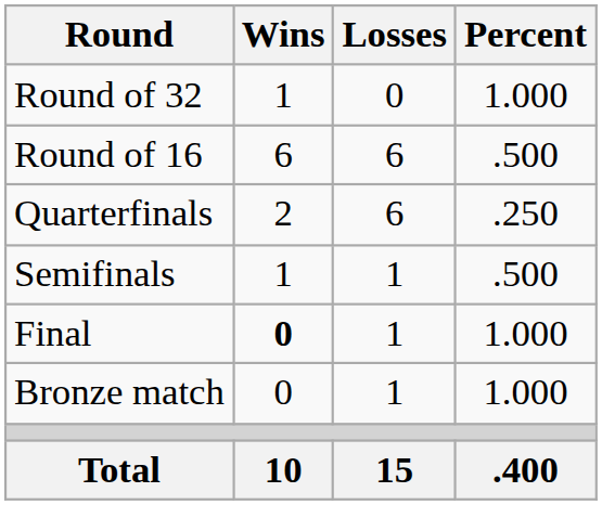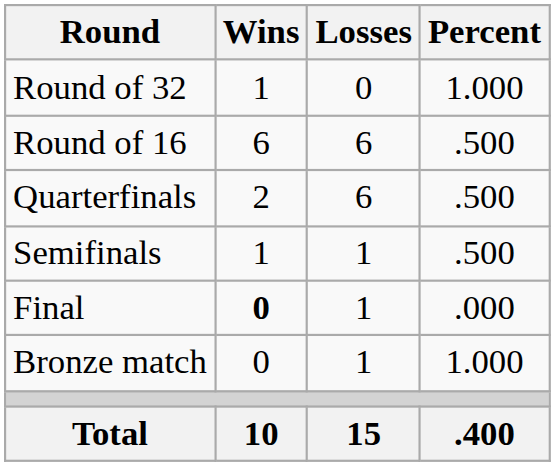 <table class=wikitable>
 <tr>
 <th>Round</th>
 <th>Wins</th>
 <th>Losses</th>
 <th>Percent</th>
 </tr>
 <tr align=center>
 <td align=left>Round of 32</td>
 <td>1</td>
 <td>0</td>
 <td>1.000</td>
 </tr>
 <tr align=center>
 <td align=left>Round of 16</td>
 <td>6</td>
 <td>6</td>
 <td>.500</td>
 </tr>
 <tr align=center>
 <td align=left>Quarterfinals</td>
 <td>2</td>
 <td>6</td>
-<td>.250</td>
+<td>.500</td>
 </tr>
 <tr align=center>
 <td align=left>Semifinals</td>
 <td>1</td>
 <td>1</td>
 <td>.500</td>
 </tr>
 <tr align=center>
 <td align=left>Final</td>
 <td><strong>0</strong></td>
 <td>1</td>
-<td>1.000</td>
+<td>.000</td>
 </tr>
 <tr align=center>
 <td align=left>Bronze match</td>
 <td>0</td>
 <td>1</td>
 <td>1.000</td>
 </tr>
 <tr>
 <td colspan=4 bgcolor=lightgray></td>
 </tr>
 <tr>
 <th>Total</th>
 <th>10</th>
 <th>15</th>
 <th>.400</th>
 </tr>
 </table>
